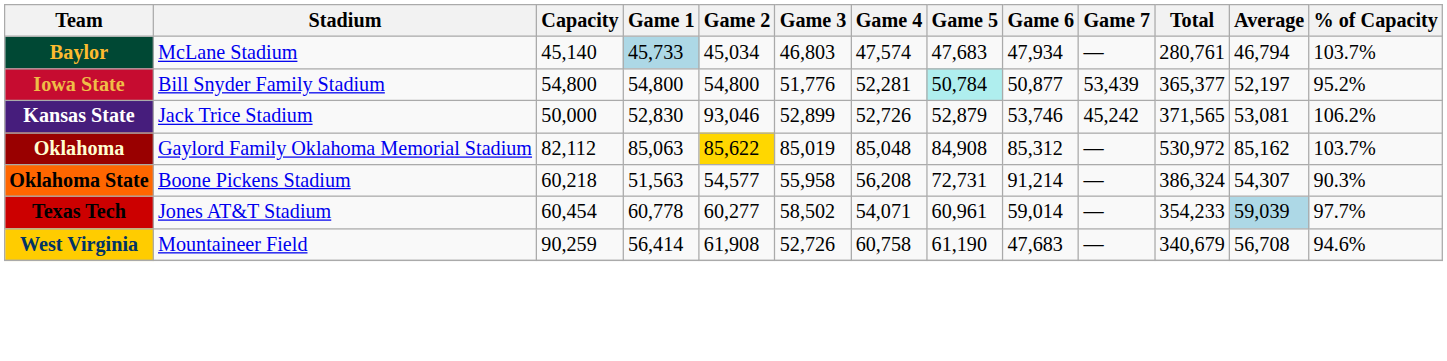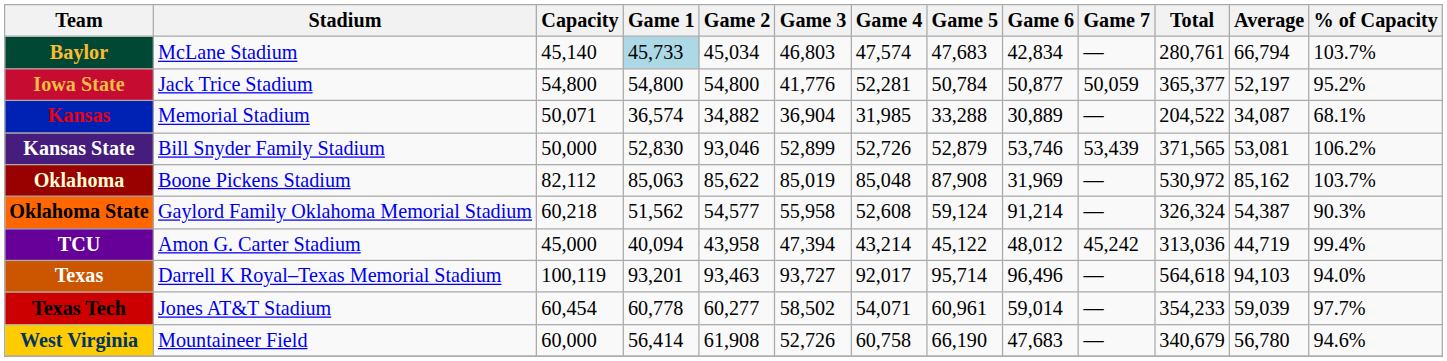 <table class="wikitable sortable">
 <tr>
 <th>Team</th>
 <th>Stadium</th>
 <th>Capacity</th>
 <th>Game 1</th>
 <th>Game 2</th>
 <th>Game 3</th>
 <th>Game 4</th>
 <th>Game 5</th>
 <th>Game 6</th>
 <th>Game 7</th>
 <th>Total</th>
 <th>Average</th>
 <th>% of Capacity</th>
 </tr>
 <tr>
 <th style="background:#004834; color:#FDBB2F;">Baylor</th>
 <td><a href='#'>McLane Stadium</a></td>
 <td>45,140</td>
 <td style="background: lightblue;">45,733</td>
 <td>45,034</td>
 <td>46,803</td>
 <td>47,574</td>
 <td>47,683</td>
-<td>47,934</td>
+<td>42,834</td>
 <td>—</td>
 <td>280,761</td>
-<td>46,794</td>
+<td>66,794</td>
 <td>103.7%</td>
 </tr>
 <tr>
 <th style="background:#C60C30; color:#EFBD47;">Iowa State</th>
-<td><a href='#'>Bill Snyder Family Stadium</a></td>
+<td><a href='#'>Jack Trice Stadium</a></td>
 <td>54,800</td>
 <td>54,800</td>
 <td>54,800</td>
-<td>51,776</td>
+<td>41,776</td>
 <td>52,281</td>
-<td style="background: paleturquoise;">50,784</td>
+<td>50,784</td>
 <td>50,877</td>
-<td>53,439</td>
+<td>50,059</td>
 <td>365,377</td>
 <td>52,197</td>
 <td>95.2%</td>
 </tr>
 <tr>
+<th style="background:#0022B4; color:#E8000D;">Kansas</th>
+<td><a href='#'>Memorial Stadium</a></td>
+<td>50,071</td>
+<td>36,574</td>
+<td>34,882</td>
+<td>36,904</td>
+<td>31,985</td>
+<td>33,288</td>
+<td>30,889</td>
+<td>—</td>
+<td>204,522</td>
+<td>34,087</td>
+<td>68.1%</td>
+</tr>
+<tr>
 <th style="background:#461D7C; color:#FFFFFF;">Kansas State</th>
-<td><a href='#'>Jack Trice Stadium</a></td>
+<td><a href='#'>Bill Snyder Family Stadium</a></td>
 <td>50,000</td>
 <td>52,830</td>
 <td>93,046</td>
 <td>52,899</td>
 <td>52,726</td>
 <td>52,879</td>
 <td>53,746</td>
-<td>45,242</td>
+<td>53,439</td>
 <td>371,565</td>
 <td>53,081</td>
 <td>106.2%</td>
 </tr>
 <tr>
 <th style="background:#990000; color:#FFFDD0;">Oklahoma</th>
-<td><a href='#'>Gaylord Family Oklahoma Memorial Stadium</a></td>
+<td><a href='#'>Boone Pickens Stadium</a></td>
 <td>82,112</td>
 <td>85,063</td>
-<td style="background: gold;">85,622</td>
+<td>85,622</td>
 <td>85,019</td>
 <td>85,048</td>
-<td>84,908</td>
-<td>85,312</td>
+<td>87,908</td>
+<td>31,969</td>
 <td>—</td>
 <td>530,972</td>
 <td>85,162</td>
 <td>103.7%</td>
 </tr>
 <tr>
 <th style="background:#FF6600; color:#000000;">Oklahoma State</th>
-<td><a href='#'>Boone Pickens Stadium</a></td>
+<td><a href='#'>Gaylord Family Oklahoma Memorial Stadium</a></td>
 <td>60,218</td>
-<td>51,563</td>
+<td>51,562</td>
 <td>54,577</td>
 <td>55,958</td>
-<td>56,208</td>
-<td>72,731</td>
+<td>52,608</td>
+<td>59,124</td>
 <td>91,214</td>
 <td>—</td>
-<td>386,324</td>
-<td>54,307</td>
+<td>326,324</td>
+<td>54,387</td>
 <td>90.3%</td>
+</tr>
+<tr>
+<th style="background:#660099; color:#FFFFFF;">TCU</th>
+<td><a href='#'>Amon G. Carter Stadium</a></td>
+<td>45,000</td>
+<td>40,094</td>
+<td>43,958</td>
+<td>47,394</td>
+<td>43,214</td>
+<td>45,122</td>
+<td>48,012</td>
+<td>45,242</td>
+<td>313,036</td>
+<td>44,719</td>
+<td>99.4%</td>
+</tr>
+<tr>
+<th style="background:#cc5500; color:#FFFFFF;">Texas</th>
+<td><a href='#'>Darrell K Royal–Texas Memorial Stadium</a></td>
+<td>100,119</td>
+<td>93,201</td>
+<td>93,463</td>
+<td>93,727</td>
+<td>92,017</td>
+<td>95,714</td>
+<td>96,496</td>
+<td>—</td>
+<td>564,618</td>
+<td>94,103</td>
+<td>94.0%</td>
 </tr>
 <tr>
 <th style="background:#CC0000; color:#000000;">Texas Tech</th>
 <td><a href='#'>Jones AT&T Stadium</a></td>
 <td>60,454</td>
 <td>60,778</td>
 <td>60,277</td>
 <td>58,502</td>
 <td>54,071</td>
 <td>60,961</td>
 <td>59,014</td>
 <td>—</td>
 <td>354,233</td>
-<td style="background: lightblue;">59,039</td>
+<td>59,039</td>
 <td>97.7%</td>
 </tr>
 <tr>
 <th style="background:#FFCC00; color:#003366;">West Virginia</th>
 <td><a href='#'>Mountaineer Field</a></td>
-<td>90,259</td>
+<td>60,000</td>
 <td>56,414</td>
 <td>61,908</td>
 <td>52,726</td>
 <td>60,758</td>
-<td>61,190</td>
+<td>66,190</td>
 <td>47,683</td>
 <td>—</td>
 <td>340,679</td>
-<td>56,708</td>
+<td>56,780</td>
 <td>94.6%</td>
 </tr>
 <tr>
 </tr>
 </table>
